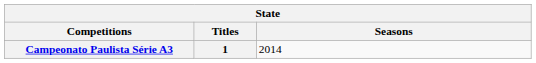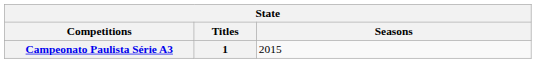 <table class="wikitable">
 <tr>
 <th colspan="3">State</th>
 </tr>
 <tr>
 <th style="width:260px">Competitions</th>
 <th style="width:80px">Titles</th>
 <th style="width:380px">Seasons</th>
 </tr>
 <tr>
 <th style="text-align:center"><a href='#'>Campeonato Paulista Série A3</a></th>
 <th style="text-align:center"><strong>1</strong></th>
-<td align="left">2014</td>
+<td align="left">2015</td>
 </tr>
 </table>
